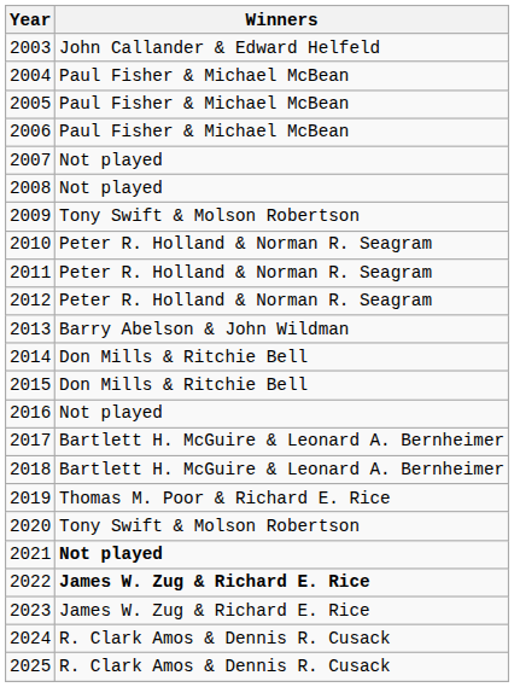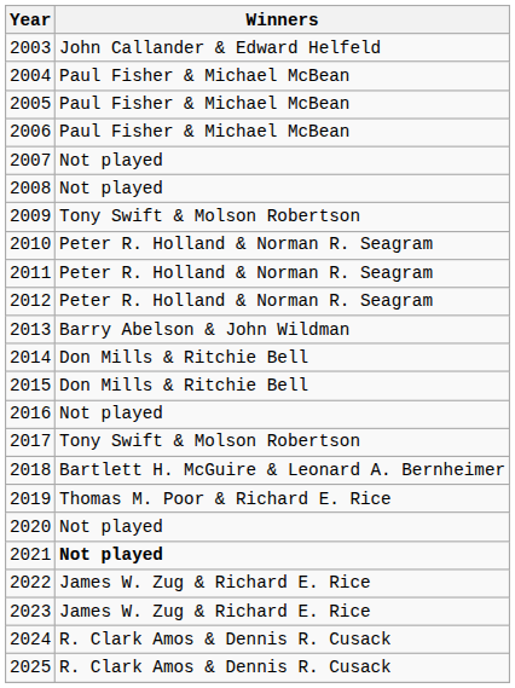 <table class="wikitable">
 <tr>
 <th>Year</th>
 <th>Winners</th>
 </tr>
 <tr>
 <td>2003</td>
 <td>John Callander & Edward Helfeld</td>
 </tr>
 <tr>
 <td>2004</td>
 <td>Paul Fisher & Michael McBean</td>
 </tr>
 <tr>
 <td>2005</td>
 <td>Paul Fisher & Michael McBean</td>
 </tr>
 <tr>
 <td>2006</td>
 <td>Paul Fisher & Michael McBean</td>
 </tr>
 <tr>
 <td>2007</td>
 <td>Not played</td>
 </tr>
 <tr>
 <td>2008</td>
 <td>Not played</td>
 </tr>
 <tr>
 <td>2009</td>
 <td>Tony Swift & Molson Robertson</td>
 </tr>
 <tr>
 <td>2010</td>
 <td>Peter R. Holland & Norman R. Seagram</td>
 </tr>
 <tr>
 <td>2011</td>
 <td>Peter R. Holland & Norman R. Seagram</td>
 </tr>
 <tr>
 <td>2012</td>
 <td>Peter R. Holland & Norman R. Seagram</td>
 </tr>
 <tr>
 <td>2013</td>
 <td>Barry Abelson & John Wildman</td>
 </tr>
 <tr>
 <td>2014</td>
 <td>Don Mills & Ritchie Bell</td>
 </tr>
 <tr>
 <td>2015</td>
 <td>Don Mills & Ritchie Bell</td>
 </tr>
 <tr>
 <td>2016</td>
 <td>Not played</td>
 </tr>
 <tr>
 <td>2017</td>
-<td>Bartlett H. McGuire & Leonard A. Bernheimer</td>
+<td>Tony Swift & Molson Robertson</td>
 </tr>
 <tr>
 <td>2018</td>
 <td>Bartlett H. McGuire & Leonard A. Bernheimer</td>
 </tr>
 <tr>
 <td>2019</td>
 <td>Thomas M. Poor & Richard E. Rice</td>
 </tr>
 <tr>
 <td>2020</td>
-<td>Tony Swift & Molson Robertson</td>
+<td>Not played</td>
 </tr>
 <tr>
 <td>2021</td>
 <td><strong>Not played</strong></td>
 </tr>
 <tr>
 <td>2022</td>
-<td><strong>James W. Zug & Richard E. Rice</strong></td>
+<td>James W. Zug & Richard E. Rice</td>
 </tr>
 <tr>
 <td>2023</td>
 <td>James W. Zug & Richard E. Rice</td>
 </tr>
 <tr>
 <td>2024</td>
 <td>R. Clark Amos & Dennis R. Cusack</td>
 </tr>
 <tr>
 <td>2025</td>
 <td>R. Clark Amos & Dennis R. Cusack</td>
 </tr>
 <tr>
 </tr>
 </table>
